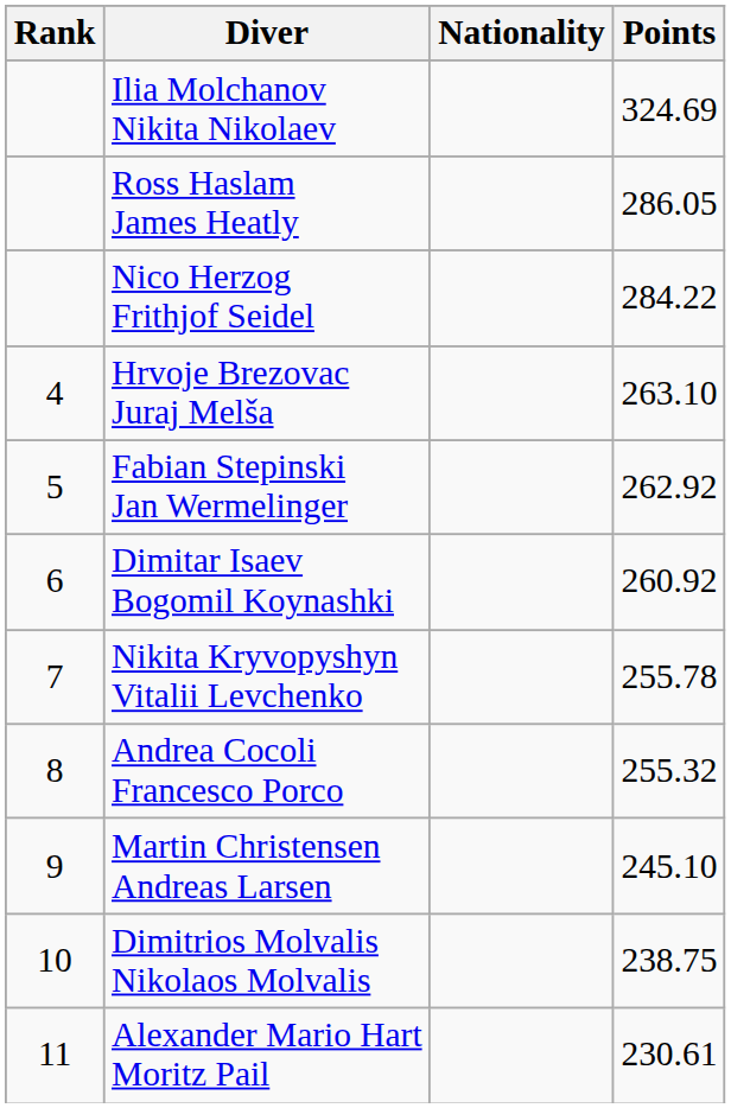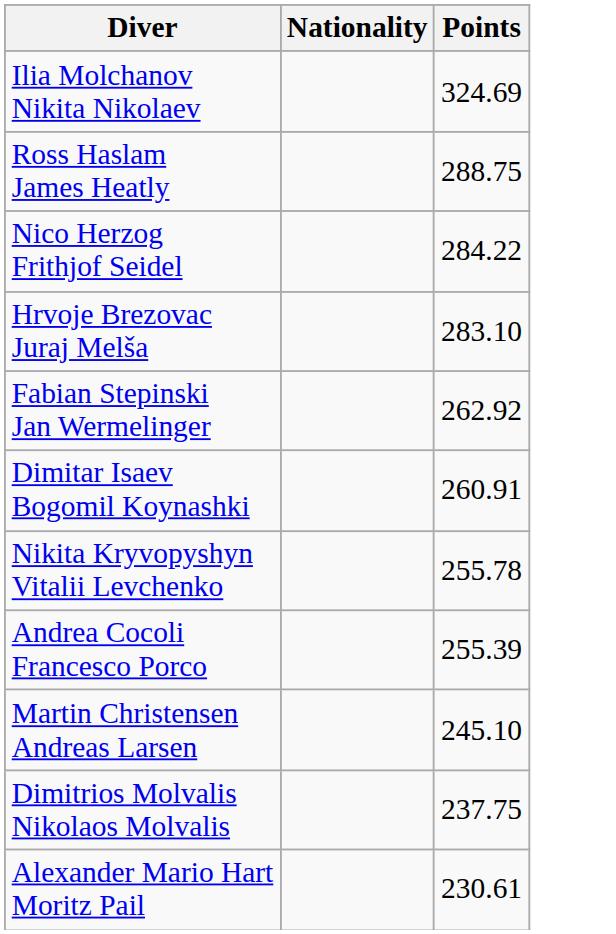 <table class="wikitable sortable" style="text-align:center">
 <tr>
-<th>Rank</th>
 <th>Diver</th>
 <th>Nationality</th>
 <th>Points</th>
 </tr>
 <tr>
-<td></td>
 <td align=left><a href='#'>Ilia Molchanov</a><br><a href='#'>Nikita Nikolaev</a></td>
 <td align=left></td>
 <td>324.69</td>
 </tr>
 <tr>
-<td></td>
 <td align=left><a href='#'>Ross Haslam</a><br><a href='#'>James Heatly</a></td>
 <td align=left></td>
-<td>286.05</td>
+<td>288.75</td>
 </tr>
 <tr>
-<td></td>
 <td align=left><a href='#'>Nico Herzog</a><br><a href='#'>Frithjof Seidel</a></td>
 <td align=left></td>
 <td>284.22</td>
 </tr>
 <tr>
-<td>4</td>
 <td align=left><a href='#'>Hrvoje Brezovac</a><br><a href='#'>Juraj Melša</a></td>
 <td align=left></td>
-<td>263.10</td>
+<td>283.10</td>
 </tr>
 <tr>
-<td>5</td>
 <td align=left><a href='#'>Fabian Stepinski</a><br><a href='#'>Jan Wermelinger</a></td>
 <td align=left></td>
 <td>262.92</td>
 </tr>
 <tr>
-<td>6</td>
 <td align=left><a href='#'>Dimitar Isaev</a><br><a href='#'>Bogomil Koynashki</a></td>
 <td align=left></td>
-<td>260.92</td>
+<td>260.91</td>
 </tr>
 <tr>
-<td>7</td>
 <td align=left><a href='#'>Nikita Kryvopyshyn</a><br><a href='#'>Vitalii Levchenko</a></td>
 <td align=left></td>
 <td>255.78</td>
 </tr>
 <tr>
-<td>8</td>
 <td align=left><a href='#'>Andrea Cocoli</a><br><a href='#'>Francesco Porco</a></td>
 <td align=left></td>
-<td>255.32</td>
+<td>255.39</td>
 </tr>
 <tr>
-<td>9</td>
 <td align=left><a href='#'>Martin Christensen</a><br><a href='#'>Andreas Larsen</a></td>
 <td align=left></td>
 <td>245.10</td>
 </tr>
 <tr>
-<td>10</td>
 <td align=left><a href='#'>Dimitrios Molvalis</a><br><a href='#'>Nikolaos Molvalis</a></td>
 <td align=left></td>
-<td>238.75</td>
+<td>237.75</td>
 </tr>
 <tr>
-<td>11</td>
 <td align=left><a href='#'>Alexander Mario Hart</a><br><a href='#'>Moritz Pail</a></td>
 <td align=left></td>
 <td>230.61</td>
 </tr>
 </table>
